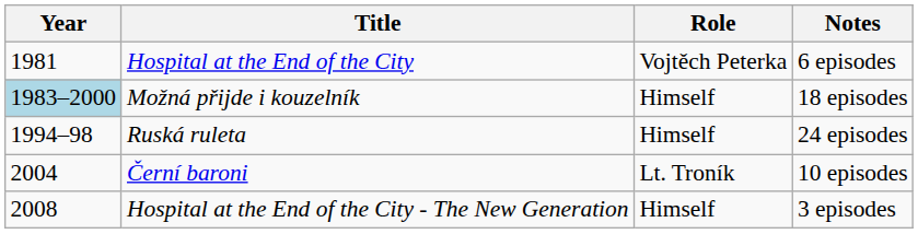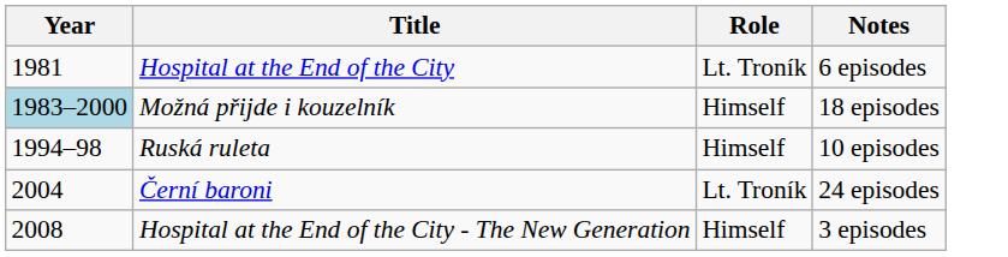 <table class="wikitable sortable">
 <tr>
 <th>Year</th>
 <th>Title</th>
 <th>Role</th>
 <th class="unsortable">Notes</th>
 </tr>
 <tr>
 <td>1981</td>
 <td><em><a href='#'>Hospital at the End of the City</a></em></td>
-<td>Vojtěch Peterka</td>
+<td>Lt. Troník</td>
 <td>6 episodes</td>
 </tr>
 <tr>
 <td style="background: lightblue;">1983–2000</td>
 <td><em>Možná přijde i kouzelník</em></td>
 <td>Himself</td>
 <td>18 episodes</td>
 </tr>
 <tr>
 <td>1994–98</td>
 <td><em>Ruská ruleta</em></td>
 <td>Himself</td>
-<td>24 episodes</td>
+<td>10 episodes</td>
 </tr>
 <tr>
 <td>2004</td>
 <td><em><a href='#'>Černí baroni</a></em></td>
 <td>Lt. Troník</td>
-<td>10 episodes</td>
+<td>24 episodes</td>
 </tr>
 <tr>
 <td>2008</td>
 <td><em>Hospital at the End of the City - The New Generation</em></td>
 <td>Himself</td>
 <td>3 episodes</td>
 </tr>
 </table>
